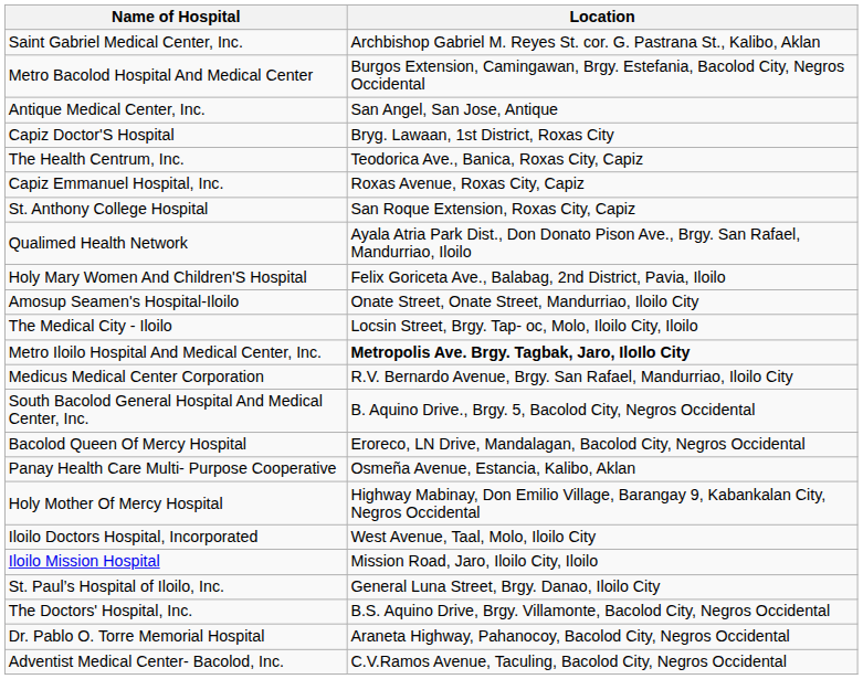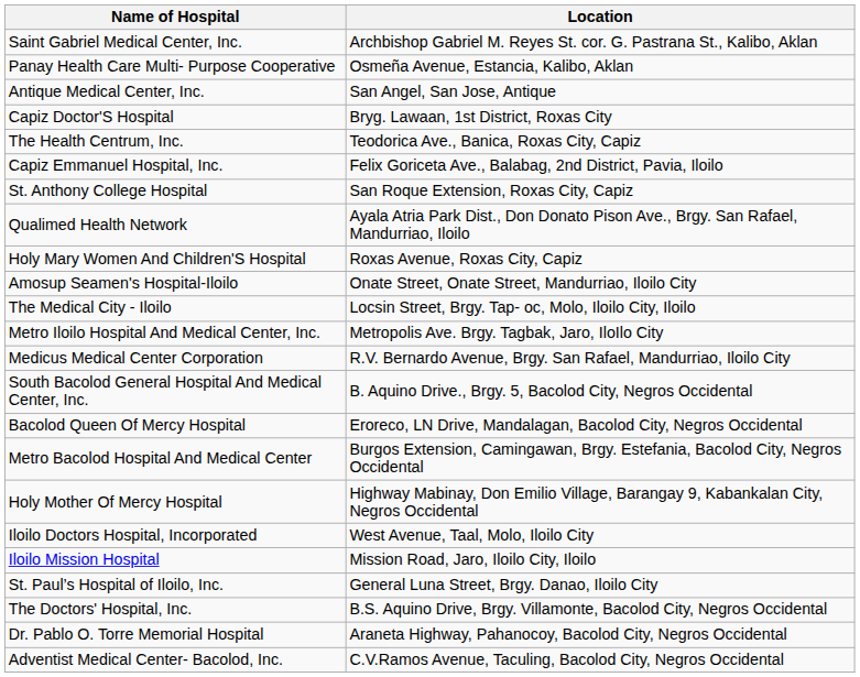 <table class="wikitable">
 <tr>
 <th>Name of Hospital</th>
 <th>Location</th>
 </tr>
 <tr style="vertical-align:middle;">
 <td>Saint Gabriel Medical Center, Inc.</td>
 <td>Archbishop Gabriel M. Reyes St. cor. G. Pastrana St., Kalibo, Aklan</td>
 </tr>
 <tr style="vertical-align:middle;">
-<td>Metro Bacolod Hospital And Medical Center</td>
-<td>Burgos Extension, Camingawan, Brgy. Estefania, Bacolod City, Negros Occidental</td>
+<td>Panay Health Care Multi- Purpose Cooperative</td>
+<td>Osmeña Avenue, Estancia, Kalibo, Aklan</td>
 </tr>
 <tr style="vertical-align:middle;">
 <td>Antique Medical Center, Inc.</td>
 <td>San Angel, San Jose, Antique</td>
 </tr>
 <tr style="vertical-align:middle;">
 <td>Capiz Doctor'S Hospital</td>
 <td>Bryg. Lawaan, 1st District, Roxas City</td>
 </tr>
 <tr style="vertical-align:middle;">
 <td>The Health Centrum, Inc.</td>
 <td>Teodorica Ave., Banica, Roxas City, Capiz</td>
 </tr>
 <tr style="vertical-align:middle;">
 <td>Capiz Emmanuel Hospital, Inc.</td>
-<td>Roxas Avenue, Roxas City, Capiz</td>
+<td>Felix Goriceta Ave., Balabag, 2nd District, Pavia, Iloilo</td>
 </tr>
 <tr style="vertical-align:middle;">
 <td>St. Anthony College Hospital</td>
 <td>San Roque Extension, Roxas City, Capiz</td>
 </tr>
 <tr style="vertical-align:middle;">
 <td>Qualimed Health Network</td>
 <td>Ayala Atria Park Dist., Don Donato Pison Ave., Brgy. San Rafael, Mandurriao, Iloilo</td>
 </tr>
 <tr style="vertical-align:middle;">
 <td>Holy Mary Women And Children'S Hospital</td>
-<td>Felix Goriceta Ave., Balabag, 2nd District, Pavia, Iloilo</td>
+<td>Roxas Avenue, Roxas City, Capiz</td>
 </tr>
 <tr style="vertical-align:middle;">
 <td>Amosup Seamen's Hospital-Iloilo</td>
 <td>Onate Street, Onate Street, Mandurriao, Iloilo City</td>
 </tr>
 <tr style="vertical-align:middle;">
 <td>The Medical City - Iloilo</td>
 <td>Locsin Street, Brgy. Tap- oc, Molo, Iloilo City, Iloilo</td>
 </tr>
 <tr style="vertical-align:middle;">
 <td>Metro Iloilo Hospital And Medical Center, Inc.</td>
-<td><strong>Metropolis Ave. Brgy. Tagbak, Jaro, IloIlo City</strong></td>
+<td>Metropolis Ave. Brgy. Tagbak, Jaro, IloIlo City</td>
 </tr>
 <tr style="vertical-align:middle;">
 <td>Medicus Medical Center Corporation</td>
 <td>R.V. Bernardo Avenue, Brgy. San Rafael, Mandurriao, Iloilo City</td>
 </tr>
 <tr style="vertical-align:middle;">
 <td>South Bacolod General Hospital And Medical Center, Inc.</td>
 <td>B. Aquino Drive., Brgy. 5, Bacolod City, Negros Occidental</td>
 </tr>
 <tr style="vertical-align:middle;">
 <td>Bacolod Queen Of Mercy Hospital</td>
 <td>Eroreco, LN Drive, Mandalagan, Bacolod City, Negros Occidental</td>
 </tr>
 <tr style="vertical-align:middle;">
-<td>Panay Health Care Multi- Purpose Cooperative</td>
-<td>Osmeña Avenue, Estancia, Kalibo, Aklan</td>
+<td>Metro Bacolod Hospital And Medical Center</td>
+<td>Burgos Extension, Camingawan, Brgy. Estefania, Bacolod City, Negros Occidental</td>
 </tr>
 <tr style="vertical-align:middle;">
 <td>Holy Mother Of Mercy Hospital</td>
 <td>Highway Mabinay, Don Emilio Village, Barangay 9, Kabankalan City, Negros Occidental</td>
 </tr>
 <tr style="vertical-align:middle;">
 <td>Iloilo Doctors Hospital, Incorporated</td>
 <td>West Avenue, Taal, Molo, Iloilo City</td>
 </tr>
 <tr style="vertical-align:middle;">
 <td><a href='#'>Iloilo Mission Hospital</a></td>
 <td>Mission Road, Jaro, Iloilo City, Iloilo</td>
 </tr>
 <tr style="vertical-align:middle;">
 <td>St. Paul’s Hospital of Iloilo, Inc.</td>
 <td>General Luna Street, Brgy. Danao, Iloilo City</td>
 </tr>
 <tr style="vertical-align:middle;">
 <td>The Doctors' Hospital, Inc.</td>
 <td>B.S. Aquino Drive, Brgy. Villamonte, Bacolod City, Negros Occidental</td>
 </tr>
 <tr style="vertical-align:middle;">
 <td>Dr. Pablo O. Torre Memorial Hospital</td>
 <td>Araneta Highway, Pahanocoy, Bacolod City, Negros Occidental</td>
 </tr>
 <tr style="vertical-align:middle;">
 <td>Adventist Medical Center- Bacolod, Inc.</td>
 <td>C.V.Ramos Avenue, Taculing, Bacolod City, Negros Occidental</td>
 </tr>
 </table>
